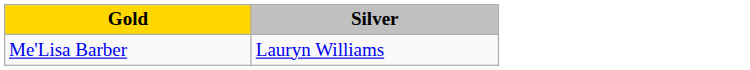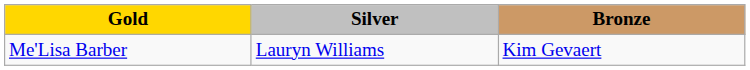 <table class="wikitable" style="text-align:left">
 <tr align="center">
 <td width=200 bgcolor=gold><strong>Gold</strong></td>
 <td width=200 bgcolor=silver><strong>Silver</strong></td>
+<td width=200 bgcolor=CC9966><strong>Bronze</strong></td>
 </tr>
 <tr>
 <td><a href='#'>Me'Lisa Barber</a><br><em></em></td>
 <td><a href='#'>Lauryn Williams</a><br><em></em></td>
+<td><a href='#'>Kim Gevaert</a><br><em></em></td>
 </tr>
 </table>
